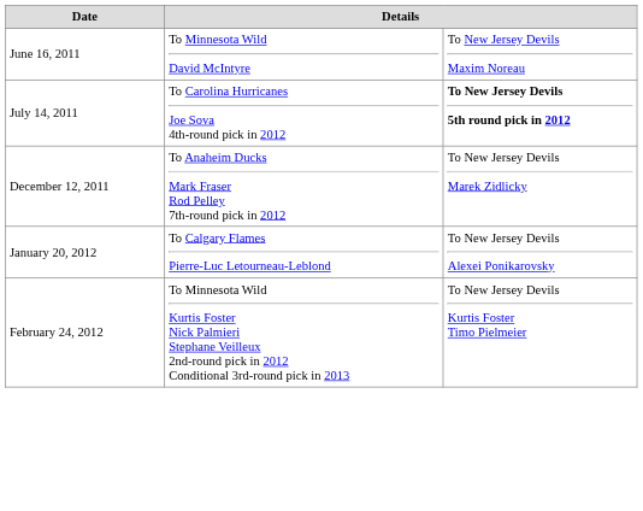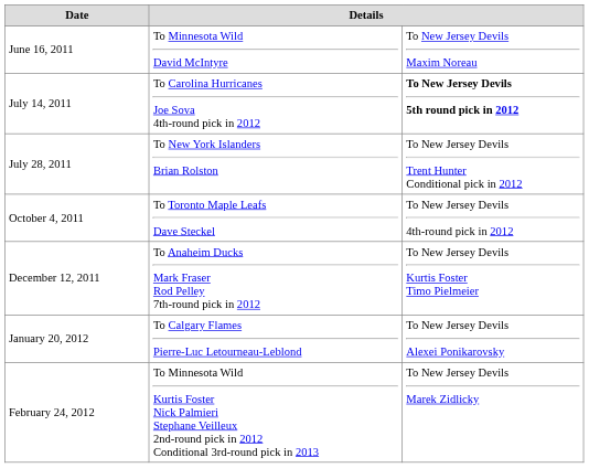 <table border="1"  cellpadding="5" style="border-collapse:collapse; width:90%;">
 <tr style="background:#ddd;">
 <th style="text-align:center;">Date</th>
 <th style="text-align:center;" colspan="2">Details</th>
 </tr>
 <tr>
 <td>June 16, 2011</td>
 <td valign="top">To <a href='#'>Minnesota Wild</a> <hr><a href='#'>David McIntyre</a></td>
 <td valign="top">To <a href='#'>New Jersey Devils</a> <hr><a href='#'>Maxim Noreau</a></td>
 </tr>
 <tr>
 <td>July 14, 2011</td>
 <td valign="top">To <a href='#'>Carolina Hurricanes</a> <hr><a href='#'>Joe Sova</a><br>4th-round pick in <a href='#'>2012</a></td>
 <td valign="top"><strong>To New Jersey Devils <hr>5th round pick in <a href='#'>2012</a></strong></td>
 </tr>
 <tr>
+<td>July 28, 2011</td>
+<td valign="top">To <a href='#'>New York Islanders</a> <hr><a href='#'>Brian Rolston</a></td>
+<td valign="top">To New Jersey Devils <hr><a href='#'>Trent Hunter</a><br>Conditional pick in <a href='#'>2012</a></td>
+</tr>
+<tr>
+<td>October 4, 2011</td>
+<td valign="top">To <a href='#'>Toronto Maple Leafs</a> <hr><a href='#'>Dave Steckel</a></td>
+<td valign="top">To New Jersey Devils <hr>4th-round pick in <a href='#'>2012</a></td>
+</tr>
+<tr>
 <td>December 12, 2011</td>
 <td valign="top">To <a href='#'>Anaheim Ducks</a> <hr><a href='#'>Mark Fraser</a><br><a href='#'>Rod Pelley</a><br>7th-round pick in <a href='#'>2012</a></td>
-<td valign="top">To New Jersey Devils <hr><a href='#'>Marek Zidlicky</a></td>
+<td valign="top">To New Jersey Devils <hr><a href='#'>Kurtis Foster</a><br><a href='#'>Timo Pielmeier</a></td>
 </tr>
 <tr>
 <td>January 20, 2012</td>
 <td valign="top">To <a href='#'>Calgary Flames</a> <hr><a href='#'>Pierre-Luc Letourneau-Leblond</a></td>
 <td valign="top">To New Jersey Devils <hr><a href='#'>Alexei Ponikarovsky</a></td>
 </tr>
 <tr>
 <td>February 24, 2012</td>
 <td valign="top">To Minnesota Wild <hr><a href='#'>Kurtis Foster</a><br><a href='#'>Nick Palmieri</a><br><a href='#'>Stephane Veilleux</a><br>2nd-round pick in <a href='#'>2012</a><br>Conditional 3rd-round pick in <a href='#'>2013</a></td>
-<td valign="top">To New Jersey Devils <hr><a href='#'>Kurtis Foster</a><br><a href='#'>Timo Pielmeier</a></td>
+<td valign="top">To New Jersey Devils <hr><a href='#'>Marek Zidlicky</a></td>
 </tr>
 </table>
